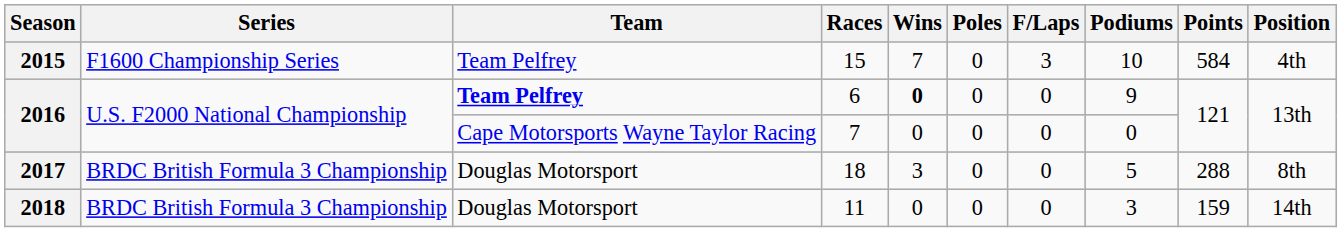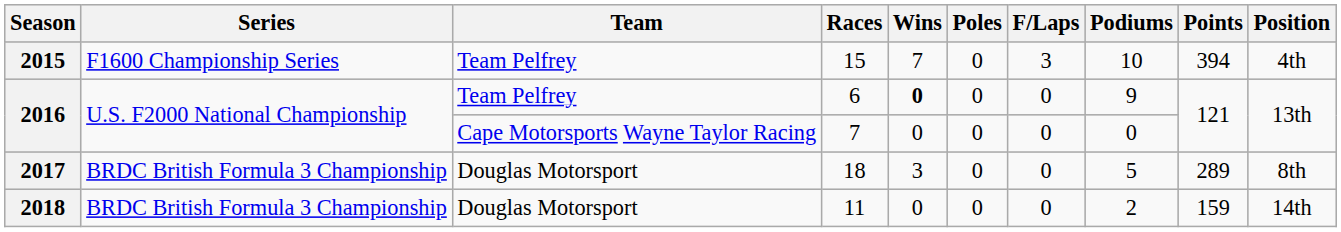 <table class="wikitable" style="font-size: 90%; text-align:center">
 <tr>
 <th>Season</th>
 <th>Series</th>
 <th>Team</th>
 <th>Races</th>
 <th>Wins</th>
 <th>Poles</th>
 <th>F/Laps</th>
 <th>Podiums</th>
 <th>Points</th>
 <th>Position</th>
 </tr>
 <tr>
 <th>2015</th>
 <td align=left><a href='#'>F1600 Championship Series</a></td>
 <td align="left"><a href='#'>Team Pelfrey</a></td>
 <td>15</td>
 <td>7</td>
 <td>0</td>
 <td>3</td>
 <td>10</td>
-<td>584</td>
+<td>394</td>
 <td>4th</td>
 </tr>
 <tr>
 <th rowspan="2">2016</th>
 <td rowspan="2" align=left><a href='#'>U.S. F2000 National Championship</a></td>
-<td align=left><strong><a href='#'>Team Pelfrey</a></strong></td>
+<td align=left><a href='#'>Team Pelfrey</a></td>
 <td>6</td>
 <td><strong>0</strong></td>
 <td>0</td>
 <td>0</td>
 <td>9</td>
 <td rowspan="2">121</td>
 <td rowspan="2">13th</td>
 </tr>
 <tr>
 <td align=left><a href='#'>Cape Motorsports</a> <a href='#'>Wayne Taylor Racing</a></td>
 <td>7</td>
 <td>0</td>
 <td>0</td>
 <td>0</td>
 <td>0</td>
 </tr>
 <tr>
 <th>2017</th>
 <td align=left><a href='#'>BRDC British Formula 3 Championship</a></td>
 <td align="left">Douglas Motorsport</td>
 <td>18</td>
 <td>3</td>
 <td>0</td>
 <td>0</td>
 <td>5</td>
-<td>288</td>
+<td>289</td>
 <td>8th</td>
 </tr>
 <tr>
 <th>2018</th>
 <td align=left><a href='#'>BRDC British Formula 3 Championship</a></td>
 <td align=left>Douglas Motorsport</td>
 <td>11</td>
 <td>0</td>
 <td>0</td>
 <td>0</td>
-<td>3</td>
+<td>2</td>
 <td>159</td>
 <td>14th</td>
 </tr>
 </table>
